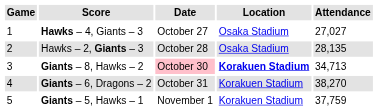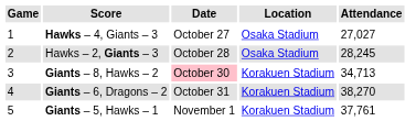 <table border="0" cellspacing="3" cellpadding="3">
 <tr style="background: #e3e3e3;">
 <th>Game</th>
 <th>Score</th>
 <th>Date</th>
 <th>Location</th>
 <th>Attendance</th>
 </tr>
 <tr style="background: #e3e3e3;">
 </tr>
 <tr>
 <td>1</td>
 <td><strong>Hawks</strong> – 4, Giants – 3</td>
 <td>October 27</td>
 <td><a href='#'>Osaka Stadium</a></td>
 <td>27,027</td>
 </tr>
 <tr style="background: #e3e3e3;">
 <td>2</td>
 <td>Hawks – 2, <strong>Giants</strong> – 3</td>
 <td>October 28</td>
 <td><a href='#'>Osaka Stadium</a></td>
-<td>28,135</td>
+<td>28,245</td>
 </tr>
 <tr>
 <td>3</td>
 <td><strong>Giants</strong> – 8, Hawks – 2</td>
 <td style="background: pink;">October 30</td>
-<td><strong><a href='#'>Korakuen Stadium</a></strong></td>
+<td><a href='#'>Korakuen Stadium</a></td>
 <td>34,713</td>
 </tr>
 <tr style="background: #e3e3e3;">
 <td>4</td>
 <td><strong>Giants</strong> – 6, Dragons – 2</td>
 <td>October 31</td>
 <td><a href='#'>Korakuen Stadium</a></td>
 <td>38,270</td>
 </tr>
 <tr>
 <td>5</td>
 <td><strong>Giants</strong> – 5, Hawks – 1</td>
 <td>November 1</td>
 <td><a href='#'>Korakuen Stadium</a></td>
-<td>37,759</td>
+<td>37,761</td>
 </tr>
 </table>
